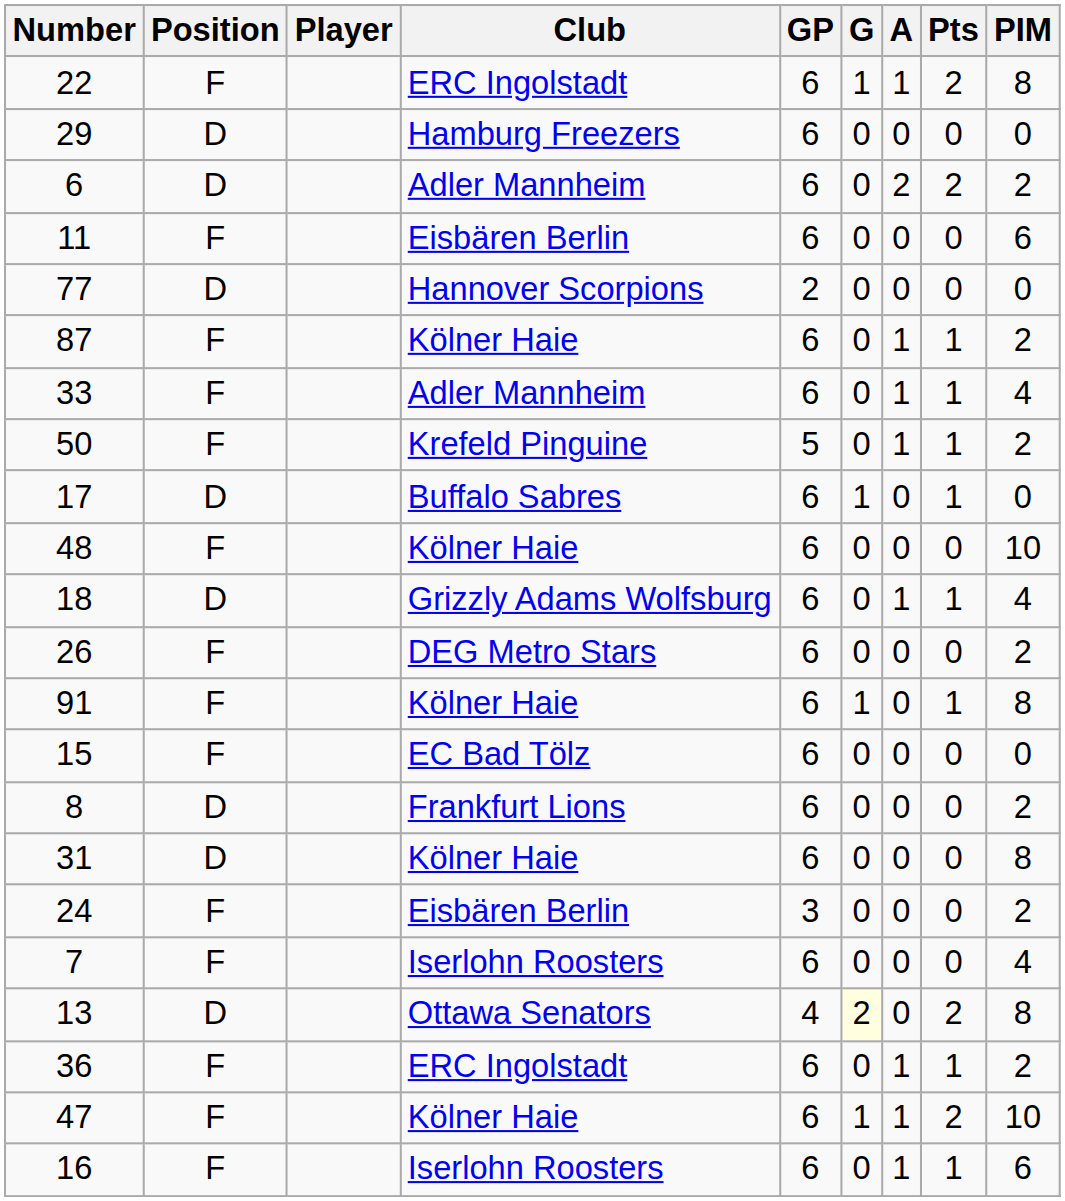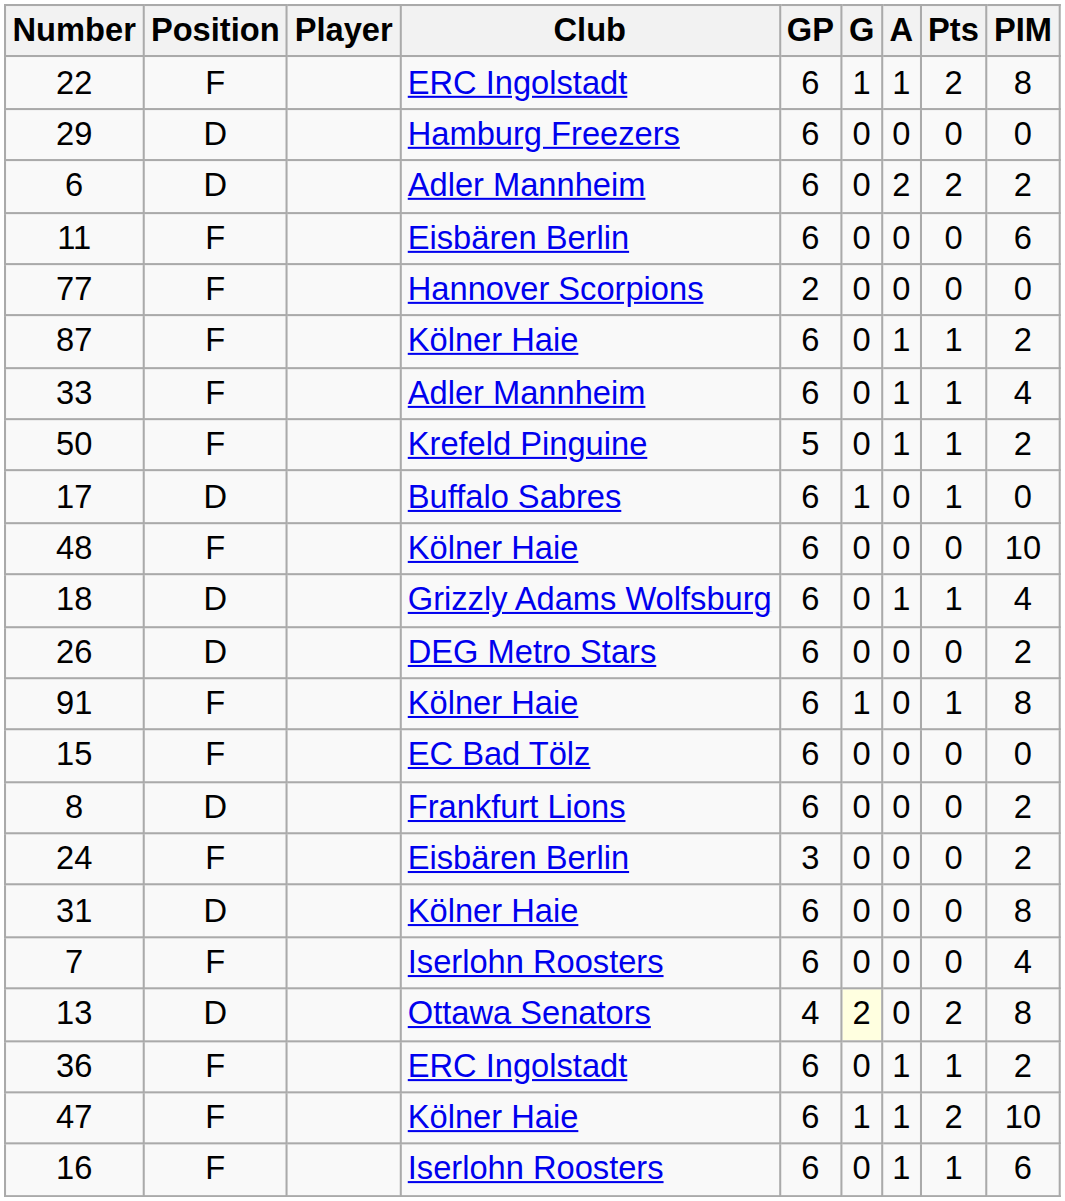 <table class="wikitable sortable" style="text-align: center;">
 <tr>
 <th>Number</th>
 <th>Position</th>
 <th>Player</th>
 <th>Club</th>
 <th>GP</th>
 <th>G</th>
 <th>A</th>
 <th>Pts</th>
 <th>PIM</th>
 </tr>
 <tr>
 <td>22</td>
 <td>F</td>
 <td align=left></td>
 <td align=left><a href='#'>ERC Ingolstadt</a></td>
 <td>6</td>
 <td>1</td>
 <td>1</td>
 <td>2</td>
 <td>8</td>
 </tr>
 <tr>
 <td>29</td>
 <td>D</td>
 <td align=left></td>
 <td align=left><a href='#'>Hamburg Freezers</a></td>
 <td>6</td>
 <td>0</td>
 <td>0</td>
 <td>0</td>
 <td>0</td>
 </tr>
 <tr>
 <td>6</td>
 <td>D</td>
 <td align=left></td>
 <td align=left><a href='#'>Adler Mannheim</a></td>
 <td>6</td>
 <td>0</td>
 <td>2</td>
 <td>2</td>
 <td>2</td>
 </tr>
 <tr>
 <td>11</td>
 <td>F</td>
 <td align=left></td>
 <td align=left><a href='#'>Eisbären Berlin</a></td>
 <td>6</td>
 <td>0</td>
 <td>0</td>
 <td>0</td>
 <td>6</td>
 </tr>
 <tr>
 <td>77</td>
-<td>D</td>
+<td>F</td>
 <td align=left></td>
 <td align=left><a href='#'>Hannover Scorpions</a></td>
 <td>2</td>
 <td>0</td>
 <td>0</td>
 <td>0</td>
 <td>0</td>
 </tr>
 <tr>
 <td>87</td>
 <td>F</td>
 <td align=left></td>
 <td align=left><a href='#'>Kölner Haie</a></td>
 <td>6</td>
 <td>0</td>
 <td>1</td>
 <td>1</td>
 <td>2</td>
 </tr>
 <tr>
 <td>33</td>
 <td>F</td>
 <td align=left></td>
 <td align=left><a href='#'>Adler Mannheim</a></td>
 <td>6</td>
 <td>0</td>
 <td>1</td>
 <td>1</td>
 <td>4</td>
 </tr>
 <tr>
 <td>50</td>
 <td>F</td>
 <td align=left></td>
 <td align=left><a href='#'>Krefeld Pinguine</a></td>
 <td>5</td>
 <td>0</td>
 <td>1</td>
 <td>1</td>
 <td>2</td>
 </tr>
 <tr>
 <td>17</td>
 <td>D</td>
 <td align=left></td>
 <td align=left><a href='#'>Buffalo Sabres</a></td>
 <td>6</td>
 <td>1</td>
 <td>0</td>
 <td>1</td>
 <td>0</td>
 </tr>
 <tr>
 <td>48</td>
 <td>F</td>
 <td align=left></td>
 <td align=left><a href='#'>Kölner Haie</a></td>
 <td>6</td>
 <td>0</td>
 <td>0</td>
 <td>0</td>
 <td>10</td>
 </tr>
 <tr>
 <td>18</td>
 <td>D</td>
 <td align=left></td>
 <td align=left><a href='#'>Grizzly Adams Wolfsburg</a></td>
 <td>6</td>
 <td>0</td>
 <td>1</td>
 <td>1</td>
 <td>4</td>
 </tr>
 <tr>
 <td>26</td>
-<td>F</td>
+<td>D</td>
 <td align=left></td>
 <td align=left><a href='#'>DEG Metro Stars</a></td>
 <td>6</td>
 <td>0</td>
 <td>0</td>
 <td>0</td>
 <td>2</td>
 </tr>
 <tr>
 <td>91</td>
 <td>F</td>
 <td align=left></td>
 <td align=left><a href='#'>Kölner Haie</a></td>
 <td>6</td>
 <td>1</td>
 <td>0</td>
 <td>1</td>
 <td>8</td>
 </tr>
 <tr>
 <td>15</td>
 <td>F</td>
 <td align=left></td>
 <td align=left><a href='#'>EC Bad Tölz</a></td>
 <td>6</td>
 <td>0</td>
 <td>0</td>
 <td>0</td>
 <td>0</td>
 </tr>
 <tr>
 <td>8</td>
 <td>D</td>
 <td align=left></td>
 <td align=left><a href='#'>Frankfurt Lions</a></td>
 <td>6</td>
 <td>0</td>
 <td>0</td>
 <td>0</td>
 <td>2</td>
 </tr>
 <tr>
+<td>24</td>
+<td>F</td>
+<td align=left></td>
+<td align=left><a href='#'>Eisbären Berlin</a></td>
+<td>3</td>
+<td>0</td>
+<td>0</td>
+<td>0</td>
+<td>2</td>
+</tr>
+<tr>
 <td>31</td>
 <td>D</td>
 <td align=left></td>
 <td align=left><a href='#'>Kölner Haie</a></td>
 <td>6</td>
 <td>0</td>
 <td>0</td>
 <td>0</td>
 <td>8</td>
-</tr>
-<tr>
-<td>24</td>
-<td>F</td>
-<td align=left></td>
-<td align=left><a href='#'>Eisbären Berlin</a></td>
-<td>3</td>
-<td>0</td>
-<td>0</td>
-<td>0</td>
-<td>2</td>
 </tr>
 <tr>
 <td>7</td>
 <td>F</td>
 <td align=left></td>
 <td align=left><a href='#'>Iserlohn Roosters</a></td>
 <td>6</td>
 <td>0</td>
 <td>0</td>
 <td>0</td>
 <td>4</td>
 </tr>
 <tr>
 <td>13</td>
 <td>D</td>
 <td align=left></td>
 <td align=left><a href='#'>Ottawa Senators</a></td>
 <td>4</td>
 <td style="background: lightyellow;">2</td>
 <td>0</td>
 <td>2</td>
 <td>8</td>
 </tr>
 <tr>
 <td>36</td>
 <td>F</td>
 <td align=left></td>
 <td align=left><a href='#'>ERC Ingolstadt</a></td>
 <td>6</td>
 <td>0</td>
 <td>1</td>
 <td>1</td>
 <td>2</td>
 </tr>
 <tr>
 <td>47</td>
 <td>F</td>
 <td align=left></td>
 <td align=left><a href='#'>Kölner Haie</a></td>
 <td>6</td>
 <td>1</td>
 <td>1</td>
 <td>2</td>
 <td>10</td>
 </tr>
 <tr>
 <td>16</td>
 <td>F</td>
 <td align=left></td>
 <td align=left><a href='#'>Iserlohn Roosters</a></td>
 <td>6</td>
 <td>0</td>
 <td>1</td>
 <td>1</td>
 <td>6</td>
 </tr>
 <tr>
 </tr>
 </table>
